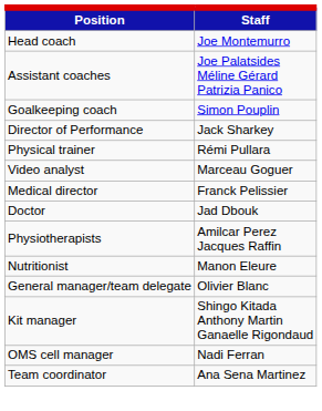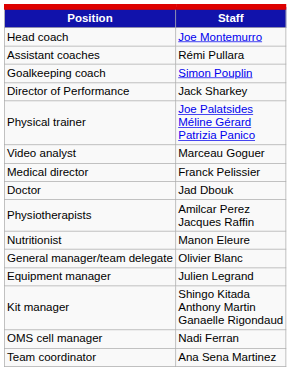 <table class="wikitable">
 <tr>
 <th style="border-top:#d00 8px solid; #DD0000; background:#1112AB; color:white;">Position</th>
 <th style="border-top:#d00 8px solid; #DD0000; background:#1112AB; color:white;">Staff</th>
 </tr>
 <tr>
 <td>Head coach</td>
 <td> <a href='#'>Joe Montemurro</a></td>
 </tr>
 <tr>
 <td>Assistant coaches</td>
-<td> <a href='#'>Joe Palatsides</a><br> <a href='#'>Méline Gérard</a><br> <a href='#'>Patrizia Panico</a></td>
+<td> Rémi Pullara</td>
 </tr>
 <tr>
 <td>Goalkeeping coach</td>
 <td> <a href='#'>Simon Pouplin</a></td>
 </tr>
 <tr>
 <td>Director of Performance</td>
 <td> Jack Sharkey</td>
 </tr>
 <tr>
 <td>Physical trainer</td>
-<td> Rémi Pullara</td>
+<td> <a href='#'>Joe Palatsides</a><br> <a href='#'>Méline Gérard</a><br> <a href='#'>Patrizia Panico</a></td>
 </tr>
 <tr>
 <td>Video analyst</td>
 <td> Marceau Goguer</td>
 </tr>
 <tr>
 <td>Medical director</td>
 <td> Franck Pelissier</td>
 </tr>
 <tr>
 <td>Doctor</td>
 <td> Jad Dbouk</td>
 </tr>
 <tr>
 <td>Physiotherapists</td>
 <td> Amilcar Perez<br> Jacques Raffin</td>
 </tr>
 <tr>
 <td>Nutritionist</td>
 <td> Manon Eleure</td>
 </tr>
 <tr>
 <td>General manager/team delegate</td>
 <td> Olivier Blanc</td>
 </tr>
 <tr>
+<td>Equipment manager</td>
+<td> Julien Legrand</td>
+</tr>
+<tr>
 <td>Kit manager</td>
 <td> Shingo Kitada<br> Anthony Martin<br> Ganaelle Rigondaud</td>
 </tr>
 <tr>
 <td>OMS cell manager</td>
 <td> Nadi Ferran</td>
 </tr>
 <tr>
 <td>Team coordinator</td>
 <td> Ana Sena Martinez</td>
 </tr>
 </table>
